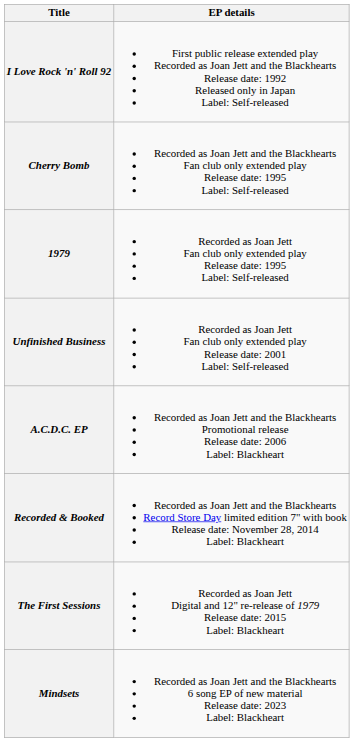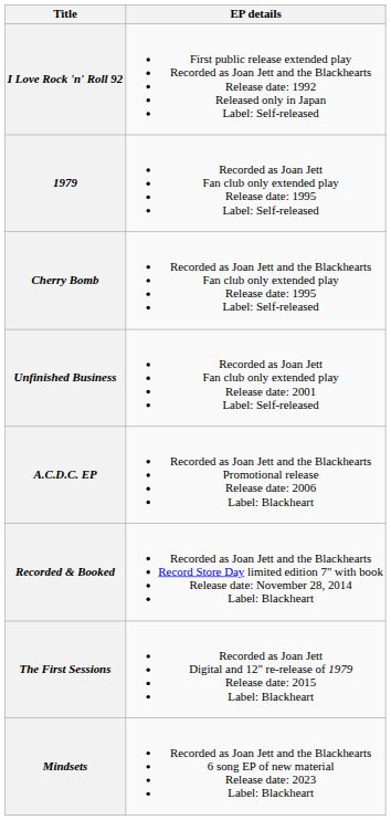 <table class="wikitable plainrowheaders" style="text-align:center;">
 <tr>
 <th>Title</th>
 <th>EP details</th>
 </tr>
 <tr>
 <th scope="row"><em>I Love Rock 'n' Roll 92</em></th>
 <td><br><ul><li>First public release extended play</li><li>Recorded as Joan Jett and the Blackhearts</li><li>Release date: 1992</li><li>Released only in Japan</li><li>Label: Self-released</li></ul></td>
 </tr>
 <tr>
+<th scope="row"><em>1979</em></th>
+<td><br><ul><li>Recorded as Joan Jett</li><li>Fan club only extended play</li><li>Release date: 1995</li><li>Label: Self-released</li></ul></td>
+</tr>
+<tr>
 <th scope="row"><em>Cherry Bomb</em></th>
 <td><br><ul><li>Recorded as Joan Jett and the Blackhearts</li><li>Fan club only extended play</li><li>Release date: 1995</li><li>Label: Self-released</li></ul></td>
-</tr>
-<tr>
-<th scope="row"><em>1979</em></th>
-<td><br><ul><li>Recorded as Joan Jett</li><li>Fan club only extended play</li><li>Release date: 1995</li><li>Label: Self-released</li></ul></td>
 </tr>
 <tr>
 <th scope="row"><em>Unfinished Business</em></th>
 <td><br><ul><li>Recorded as Joan Jett</li><li>Fan club only extended play</li><li>Release date: 2001</li><li>Label: Self-released</li></ul></td>
 </tr>
 <tr>
 <th scope="row"><em>A.C.D.C. EP</em></th>
 <td><br><ul><li>Recorded as Joan Jett and the Blackhearts</li><li>Promotional release</li><li>Release date: 2006</li><li>Label: Blackheart</li></ul></td>
 </tr>
 <tr>
 <th scope="row"><em>Recorded & Booked</em></th>
 <td><br><ul><li>Recorded as Joan Jett and the Blackhearts</li><li><a href='#'>Record Store Day</a> limited edition 7" with book</li><li>Release date: November 28, 2014</li><li>Label: Blackheart</li></ul></td>
 </tr>
 <tr>
 <th scope="row"><em>The First Sessions</em></th>
 <td><br><ul><li>Recorded as Joan Jett</li><li>Digital and 12" re-release of <em>1979</em></li><li>Release date: 2015</li><li>Label: Blackheart</li></ul></td>
 </tr>
 <tr>
 <th scope="row"><em>Mindsets</em></th>
 <td><br><ul><li>Recorded as Joan Jett and the Blackhearts</li><li>6 song EP of new material</li><li>Release date: 2023</li><li>Label: Blackheart</li></ul></td>
 </tr>
 </table>
